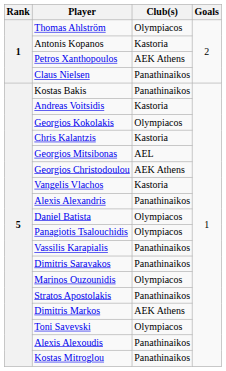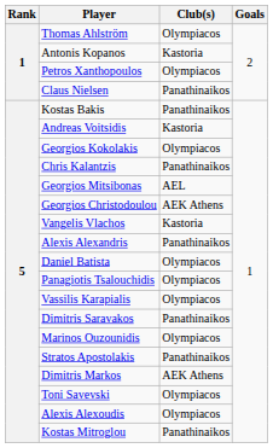 <table class="wikitable" style="text-align:center">
 <tr>
 <th>Rank</th>
 <th>Player</th>
 <th>Club(s)</th>
 <th>Goals</th>
 </tr>
 <tr>
 <th rowspan=4>1</th>
 <td align="left"> <a href='#'>Thomas Ahlström</a></td>
 <td align="left">Olympiacos</td>
 <td rowspan=4>2</td>
 </tr>
 <tr>
 <td align="left"> Antonis Kopanos</td>
 <td align="left">Kastoria</td>
 </tr>
 <tr>
 <td align="left"> <a href='#'>Petros Xanthopoulos</a></td>
-<td align="left">AEK Athens</td>
+<td align="left">Olympiacos</td>
 </tr>
 <tr>
 <td align="left"> <a href='#'>Claus Nielsen</a></td>
 <td align="left">Panathinaikos</td>
 </tr>
 <tr>
 <th rowspan=18>5</th>
 <td align="left"> Kostas Bakis</td>
 <td align="left">Panathinaikos</td>
 <td rowspan=18>1</td>
 </tr>
 <tr>
 <td align="left"> <a href='#'>Andreas Voitsidis</a></td>
 <td align="left">Kastoria</td>
 </tr>
 <tr>
 <td align="left"> <a href='#'>Georgios Kokolakis</a></td>
 <td align="left">Olympiacos</td>
 </tr>
 <tr>
 <td align="left"> <a href='#'>Chris Kalantzis</a></td>
-<td align="left">Kastoria</td>
+<td align="left">Panathinaikos</td>
 </tr>
 <tr>
 <td align="left"> <a href='#'>Georgios Mitsibonas</a></td>
 <td align="left">AEL</td>
 </tr>
 <tr>
 <td align="left"> <a href='#'>Georgios Christodoulou</a></td>
 <td align="left">AEK Athens</td>
 </tr>
 <tr>
 <td align="left"> <a href='#'>Vangelis Vlachos</a></td>
 <td align="left">Kastoria</td>
 </tr>
 <tr>
 <td align="left"> <a href='#'>Alexis Alexandris</a></td>
 <td align="left">Panathinaikos</td>
 </tr>
 <tr>
 <td align="left"> <a href='#'>Daniel Batista</a></td>
 <td align="left">Olympiacos</td>
 </tr>
 <tr>
 <td align="left"> <a href='#'>Panagiotis Tsalouchidis</a></td>
 <td align="left">Olympiacos</td>
 </tr>
 <tr>
 <td align="left"> <a href='#'>Vassilis Karapialis</a></td>
-<td align="left">Panathinaikos</td>
+<td align="left">Olympiacos</td>
 </tr>
 <tr>
 <td align="left"> <a href='#'>Dimitris Saravakos</a></td>
 <td align="left">Panathinaikos</td>
 </tr>
 <tr>
 <td align="left"> <a href='#'>Marinos Ouzounidis</a></td>
 <td align="left">Olympiacos</td>
 </tr>
 <tr>
 <td align="left"> <a href='#'>Stratos Apostolakis</a></td>
 <td align="left">Panathinaikos</td>
 </tr>
 <tr>
 <td align="left"> <a href='#'>Dimitris Markos</a></td>
 <td align="left">AEK Athens</td>
 </tr>
 <tr>
 <td align="left"> <a href='#'>Toni Savevski</a></td>
 <td align="left">Olympiacos</td>
 </tr>
 <tr>
 <td align="left"> <a href='#'>Alexis Alexoudis</a></td>
-<td align="left">Panathinaikos</td>
+<td align="left">Olympiacos</td>
 </tr>
 <tr>
 <td align="left"> <a href='#'>Kostas Mitroglou</a></td>
 <td align="left">Panathinaikos</td>
 </tr>
 </table>
